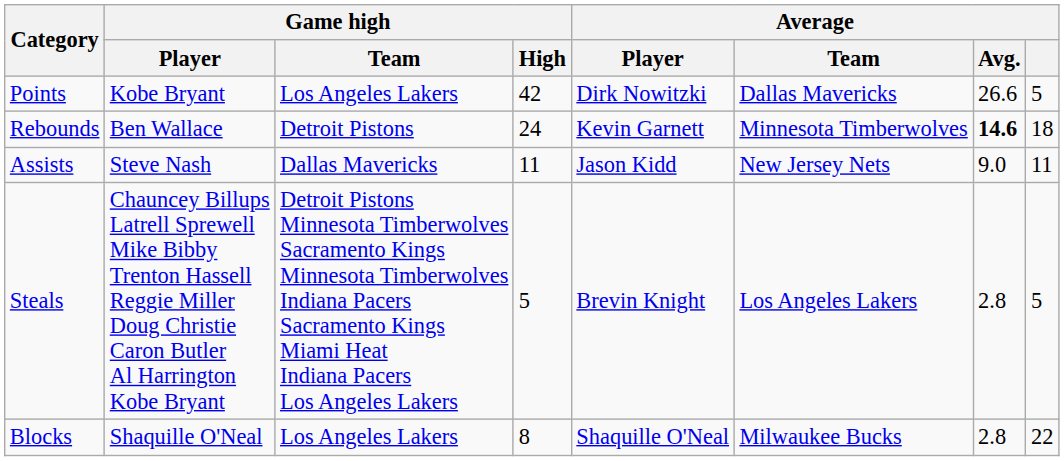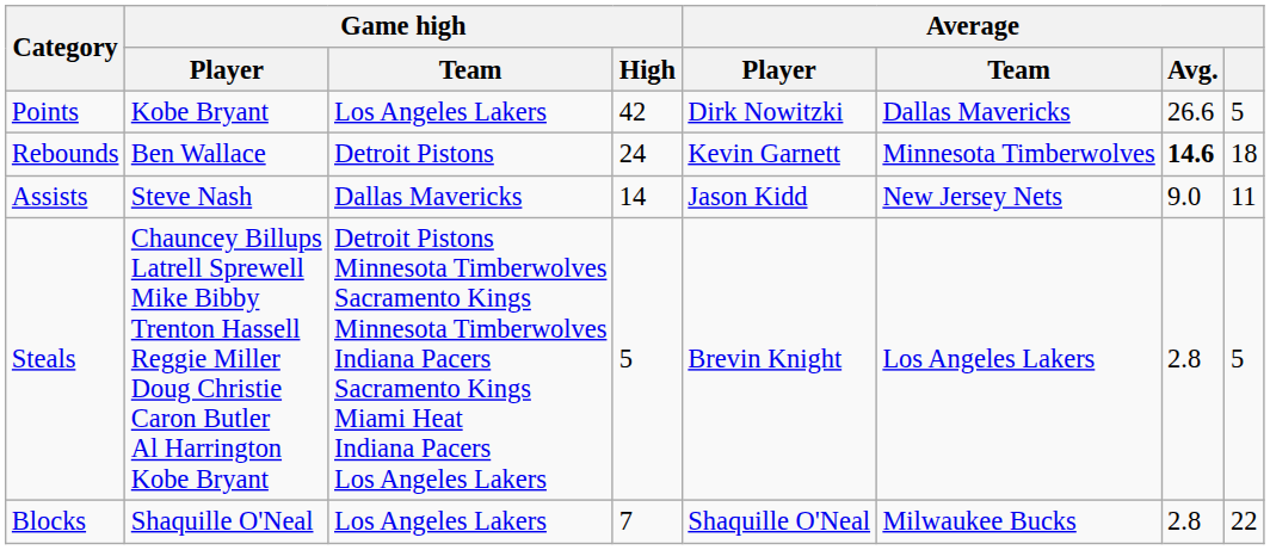 <table class=wikitable style="text-align:left;">
 <tr>
 <th rowspan=2>Category</th>
 <th colspan=3>Game high</th>
 <th colspan=4>Average</th>
 </tr>
 <tr>
 <th>Player</th>
 <th>Team</th>
 <th>High</th>
 <th>Player</th>
 <th>Team</th>
 <th>Avg.</th>
 <th></th>
 </tr>
 <tr>
 <td><a href='#'>Points</a></td>
 <td><a href='#'>Kobe Bryant</a></td>
 <td><a href='#'>Los Angeles Lakers</a></td>
 <td>42</td>
 <td><a href='#'>Dirk Nowitzki</a></td>
 <td><a href='#'>Dallas Mavericks</a></td>
 <td>26.6</td>
 <td>5</td>
 </tr>
 <tr>
 <td><a href='#'>Rebounds</a></td>
 <td><a href='#'>Ben Wallace</a></td>
 <td><a href='#'>Detroit Pistons</a></td>
 <td>24</td>
 <td><a href='#'>Kevin Garnett</a></td>
 <td><a href='#'>Minnesota Timberwolves</a></td>
 <td><strong>14.6</strong></td>
 <td>18</td>
 </tr>
 <tr>
 <td><a href='#'>Assists</a></td>
 <td><a href='#'>Steve Nash</a></td>
 <td><a href='#'>Dallas Mavericks</a></td>
-<td>11</td>
+<td>14</td>
 <td><a href='#'>Jason Kidd</a></td>
 <td><a href='#'>New Jersey Nets</a></td>
 <td>9.0</td>
 <td>11</td>
 </tr>
 <tr>
 <td><a href='#'>Steals</a></td>
 <td><a href='#'>Chauncey Billups</a><br><a href='#'>Latrell Sprewell</a><br><a href='#'>Mike Bibby</a><br><a href='#'>Trenton Hassell</a><br><a href='#'>Reggie Miller</a><br><a href='#'>Doug Christie</a><br><a href='#'>Caron Butler</a><br><a href='#'>Al Harrington</a><br><a href='#'>Kobe Bryant</a></td>
 <td><a href='#'>Detroit Pistons</a><br><a href='#'>Minnesota Timberwolves</a><br><a href='#'>Sacramento Kings</a><br><a href='#'>Minnesota Timberwolves</a><br><a href='#'>Indiana Pacers</a><br><a href='#'>Sacramento Kings</a><br><a href='#'>Miami Heat</a><br><a href='#'>Indiana Pacers</a><br><a href='#'>Los Angeles Lakers</a></td>
 <td>5</td>
 <td><a href='#'>Brevin Knight</a></td>
 <td><a href='#'>Los Angeles Lakers</a></td>
 <td>2.8</td>
 <td>5</td>
 </tr>
 <tr>
 <td><a href='#'>Blocks</a></td>
 <td><a href='#'>Shaquille O'Neal</a></td>
 <td><a href='#'>Los Angeles Lakers</a></td>
-<td>8</td>
+<td>7</td>
 <td><a href='#'>Shaquille O'Neal</a></td>
 <td><a href='#'>Milwaukee Bucks</a></td>
 <td>2.8</td>
 <td>22</td>
 </tr>
 </table>
